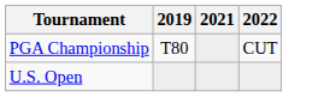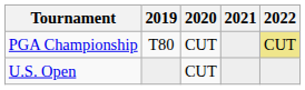 <table class="wikitable" style="font-size:95%;text-align:center;">
 <tr>
 <th>Tournament</th>
 <th>2019</th>
+<th>2020</th>
 <th>2021</th>
 <th>2022</th>
 </tr>
 <tr>
 <td align=left><a href='#'>PGA Championship</a></td>
 <td>T80</td>
+<td>CUT</td>
 <td style="background:#eeeeee;"></td>
-<td>CUT</td>
+<td style="background: khaki;">CUT</td>
 </tr>
 <tr>
 <td align=left><a href='#'>U.S. Open</a></td>
 <td style="background:#eeeeee;"></td>
+<td>CUT</td>
 <td style="background:#eeeeee;"></td>
 <td style="background:#eeeeee;"></td>
 </tr>
 </table>
